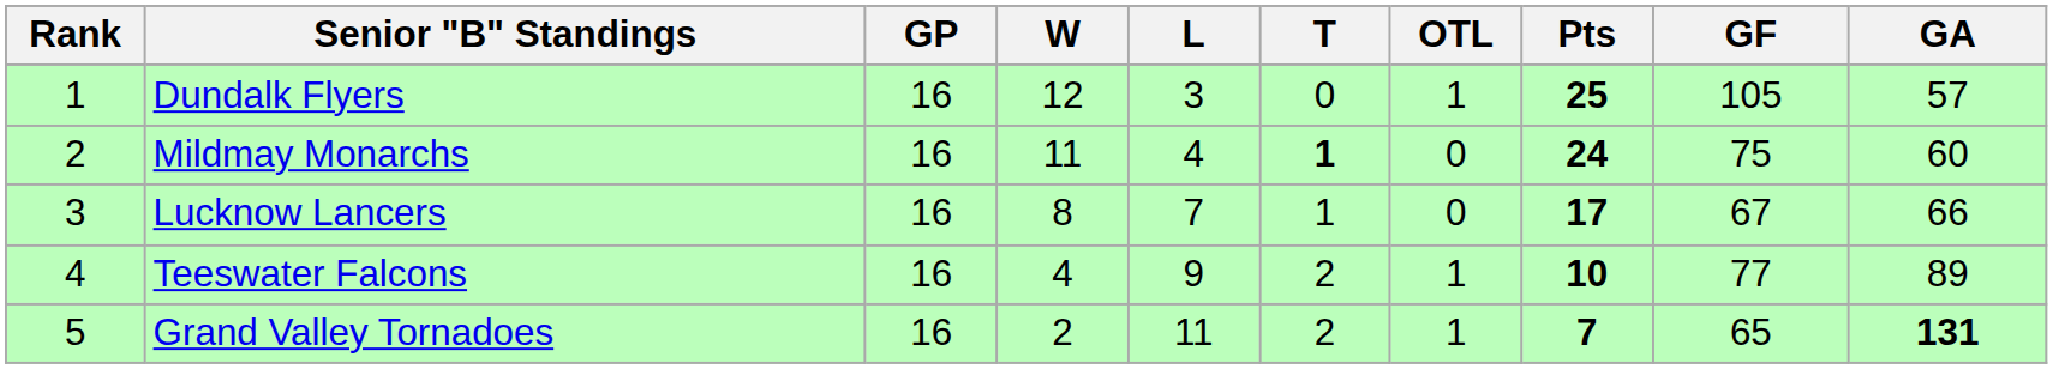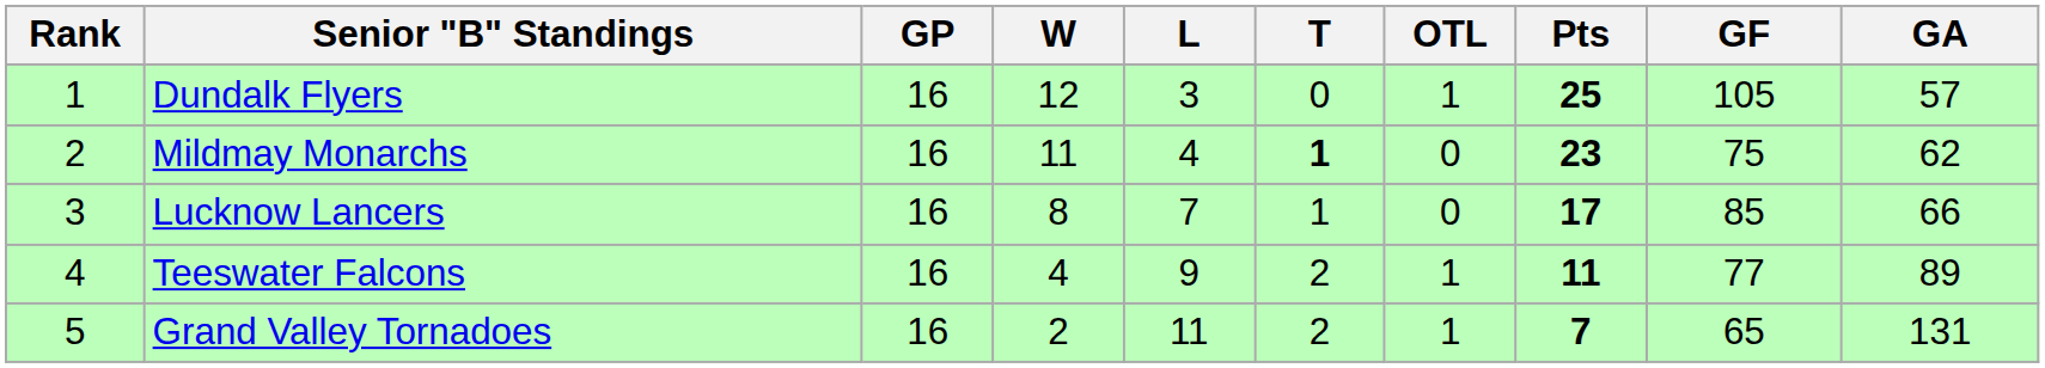 <table class="wikitable" style="text-align:center" width:50em">
 <tr>
 <th bgcolor="#DDDDFF" width="5%">Rank</th>
 <th bgcolor="#DDDDFF" width="27.5%">Senior "B" Standings</th>
 <th bgcolor="#DDDDFF" width="5%">GP</th>
 <th bgcolor="#DDDDFF" width="5%">W</th>
 <th bgcolor="#DDDDFF" width="5%">L</th>
 <th bgcolor="#DDDDFF" width="5%">T</th>
 <th bgcolor="#DDDDFF" width="5%">OTL</th>
 <th bgcolor="#DDDDFF" width="5%">Pts</th>
 <th bgcolor="#DDDDFF" width="7.5%">GF</th>
 <th bgcolor="#DDDDFF" width="7.5%">GA</th>
 </tr>
 <tr bgcolor="#bbffbb">
 <td>1</td>
 <td align=left><a href='#'>Dundalk Flyers</a></td>
 <td>16</td>
 <td>12</td>
 <td>3</td>
 <td>0</td>
 <td>1</td>
 <td><strong>25</strong></td>
 <td>105</td>
 <td>57</td>
 </tr>
 <tr bgcolor="#bbffbb">
 <td>2</td>
 <td align=left><a href='#'>Mildmay Monarchs</a></td>
 <td>16</td>
 <td>11</td>
 <td>4</td>
 <td><strong>1</strong></td>
 <td>0</td>
-<td><strong>24</strong></td>
+<td><strong>23</strong></td>
 <td>75</td>
-<td>60</td>
+<td>62</td>
 </tr>
 <tr bgcolor="#bbffbb">
 <td>3</td>
 <td align=left><a href='#'>Lucknow Lancers</a></td>
 <td>16</td>
 <td>8</td>
 <td>7</td>
 <td>1</td>
 <td>0</td>
 <td><strong>17</strong></td>
-<td>67</td>
+<td>85</td>
 <td>66</td>
 </tr>
 <tr bgcolor="#bbffbb">
 <td>4</td>
 <td align=left><a href='#'>Teeswater Falcons</a></td>
 <td>16</td>
 <td>4</td>
 <td>9</td>
 <td>2</td>
 <td>1</td>
-<td><strong>10</strong></td>
+<td><strong>11</strong></td>
 <td>77</td>
 <td>89</td>
 </tr>
 <tr bgcolor="#bbffbb">
 <td>5</td>
 <td align=left><a href='#'>Grand Valley Tornadoes</a></td>
 <td>16</td>
 <td>2</td>
 <td>11</td>
 <td>2</td>
 <td>1</td>
 <td><strong>7</strong></td>
 <td>65</td>
-<td><strong>131</strong></td>
+<td>131</td>
 </tr>
 </table>
